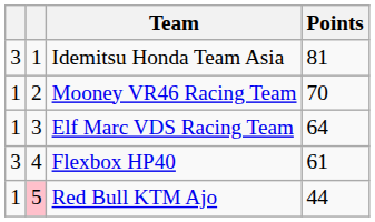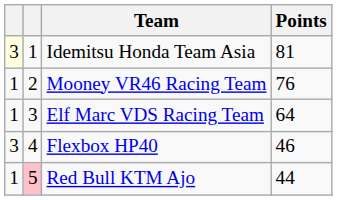 <table class="wikitable" style="font-size: 85%;">
 <tr>
 <th></th>
 <th></th>
 <th>Team</th>
 <th>Points</th>
 </tr>
 <tr>
-<td> 3</td>
+<td style="background: lightyellow;"> 3</td>
 <td align=center>1</td>
 <td> Idemitsu Honda Team Asia</td>
 <td align=left>81</td>
 </tr>
 <tr>
 <td> 1</td>
 <td align=center>2</td>
 <td> <a href='#'>Mooney VR46 Racing Team</a></td>
-<td align=left>70</td>
+<td align=left>76</td>
 </tr>
 <tr>
 <td> 1</td>
 <td align=center>3</td>
 <td> <a href='#'>Elf Marc VDS Racing Team</a></td>
 <td align=left>64</td>
 </tr>
 <tr>
 <td> 3</td>
 <td align=center>4</td>
 <td> <a href='#'>Flexbox HP40</a></td>
-<td align=left>61</td>
+<td align=left>46</td>
 </tr>
 <tr>
 <td> 1</td>
 <td align=center style="background: pink;">5</td>
 <td> <a href='#'>Red Bull KTM Ajo</a></td>
 <td align=left>44</td>
 </tr>
 </table>
